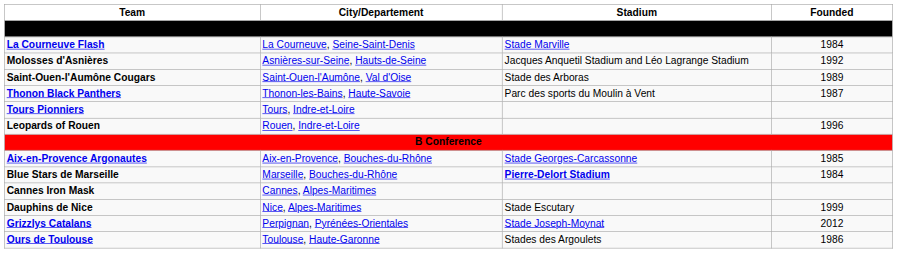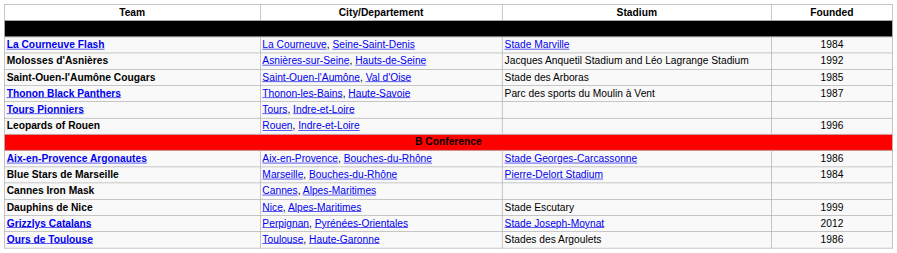 <table class="wikitable" style="width:70%; text-align:left">
 <tr>
 <th style="background:white; width:19%">Team</th>
 <th style="background:white; width:18%">City/Departement</th>
 <th style="background:white; width:20%">Stadium</th>
 <th style="background:white; width:9%">Founded</th>
 </tr>
 <tr>
 <th style=background:#000000 colspan=6><span>A Conference</span></th>
 </tr>
 <tr>
 <td><strong><a href='#'>La Courneuve Flash</a></strong></td>
 <td><a href='#'>La Courneuve</a>, <a href='#'>Seine-Saint-Denis</a></td>
 <td><a href='#'>Stade Marville</a></td>
 <td align=center>1984</td>
 </tr>
 <tr>
 <td><strong>Molosses d'Asnières</strong></td>
 <td><a href='#'>Asnières-sur-Seine</a>, <a href='#'>Hauts-de-Seine</a></td>
 <td>Jacques Anquetil Stadium and Léo Lagrange Stadium</td>
 <td align=center>1992</td>
 </tr>
 <tr>
 <td><strong>Saint-Ouen-l'Aumône Cougars</strong></td>
 <td><a href='#'>Saint-Ouen-l'Aumône</a>, <a href='#'>Val d'Oise</a></td>
 <td>Stade des Arboras</td>
-<td align=center>1989</td>
+<td align=center>1985</td>
 </tr>
 <tr>
 <td><strong><a href='#'>Thonon Black Panthers</a></strong></td>
 <td><a href='#'>Thonon-les-Bains</a>, <a href='#'>Haute-Savoie</a></td>
 <td>Parc des sports du Moulin à Vent</td>
 <td align=center>1987</td>
 </tr>
 <tr>
 <td><strong><a href='#'>Tours Pionniers</a></strong></td>
 <td><a href='#'>Tours</a>, <a href='#'>Indre-et-Loire</a></td>
 <td></td>
 <td></td>
 </tr>
 <tr>
 <td><strong>Leopards of Rouen</strong></td>
 <td><a href='#'>Rouen</a>, <a href='#'>Indre-et-Loire</a></td>
 <td></td>
 <td align=center>1996</td>
 </tr>
 <tr>
 <th style=background:red colspan=6><span>B Conference</span></th>
 </tr>
 <tr>
 <td><strong><a href='#'>Aix-en-Provence Argonautes</a></strong></td>
 <td><a href='#'>Aix-en-Provence</a>, <a href='#'>Bouches-du-Rhône</a></td>
 <td><a href='#'>Stade Georges-Carcassonne</a></td>
-<td align=center>1985</td>
+<td align=center>1986</td>
 </tr>
 <tr>
 <td><strong>Blue Stars de Marseille</strong></td>
 <td><a href='#'>Marseille</a>, <a href='#'>Bouches-du-Rhône</a></td>
-<td><strong><a href='#'>Pierre-Delort Stadium</a></strong></td>
+<td><a href='#'>Pierre-Delort Stadium</a></td>
 <td align=center>1984</td>
 </tr>
 <tr>
 <td><strong>Cannes Iron Mask</strong></td>
 <td><a href='#'>Cannes</a>, <a href='#'>Alpes-Maritimes</a></td>
 <td></td>
 <td align=center></td>
 </tr>
 <tr>
 <td><strong>Dauphins de Nice</strong></td>
 <td><a href='#'>Nice</a>, <a href='#'>Alpes-Maritimes</a></td>
 <td>Stade Escutary</td>
 <td align=center>1999</td>
 </tr>
 <tr>
 <td><strong><a href='#'>Grizzlys Catalans</a></strong></td>
 <td><a href='#'>Perpignan</a>, <a href='#'>Pyrénées-Orientales</a></td>
 <td><a href='#'>Stade Joseph-Moynat</a></td>
 <td align=center>2012</td>
 </tr>
 <tr>
 <td><strong><a href='#'>Ours de Toulouse</a></strong></td>
 <td><a href='#'>Toulouse</a>, <a href='#'>Haute-Garonne</a></td>
 <td>Stades des Argoulets</td>
 <td align=center>1986</td>
 </tr>
 </table>
